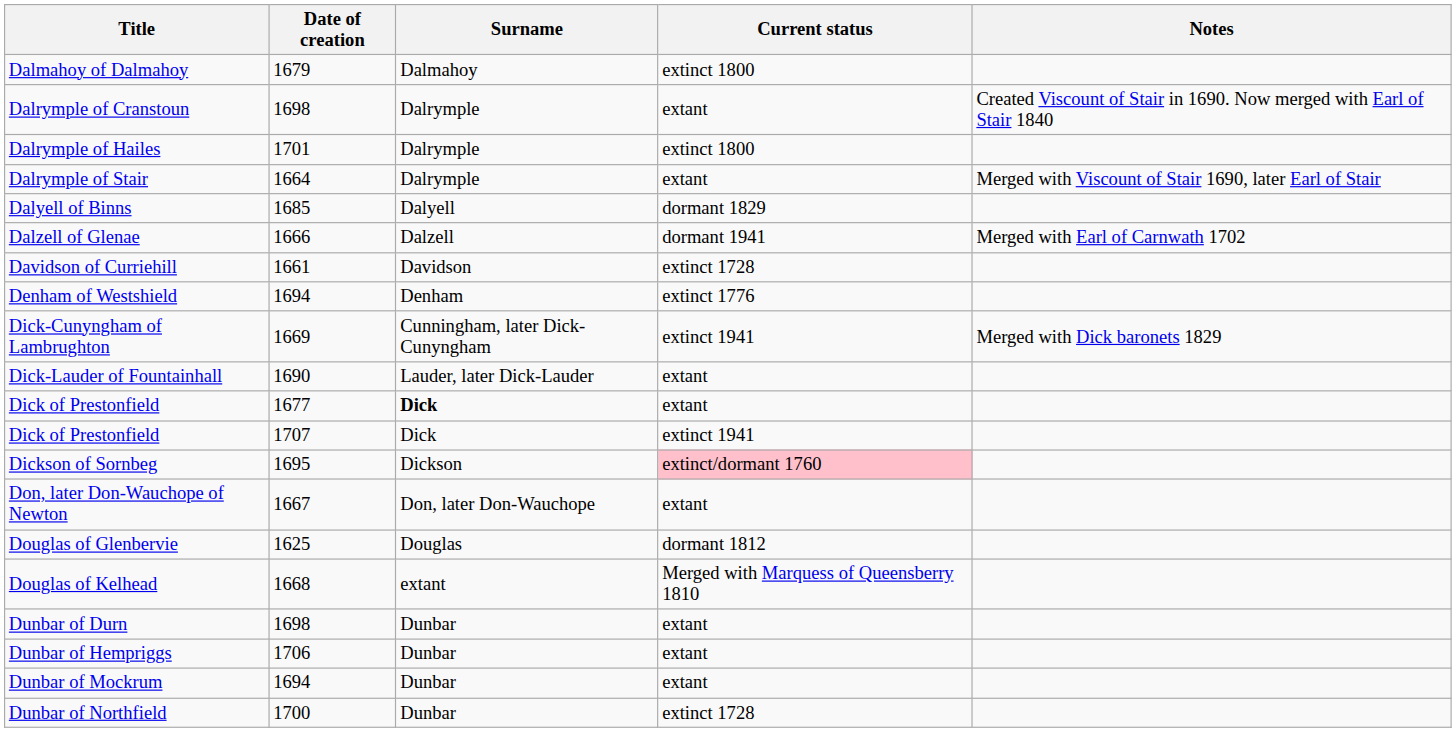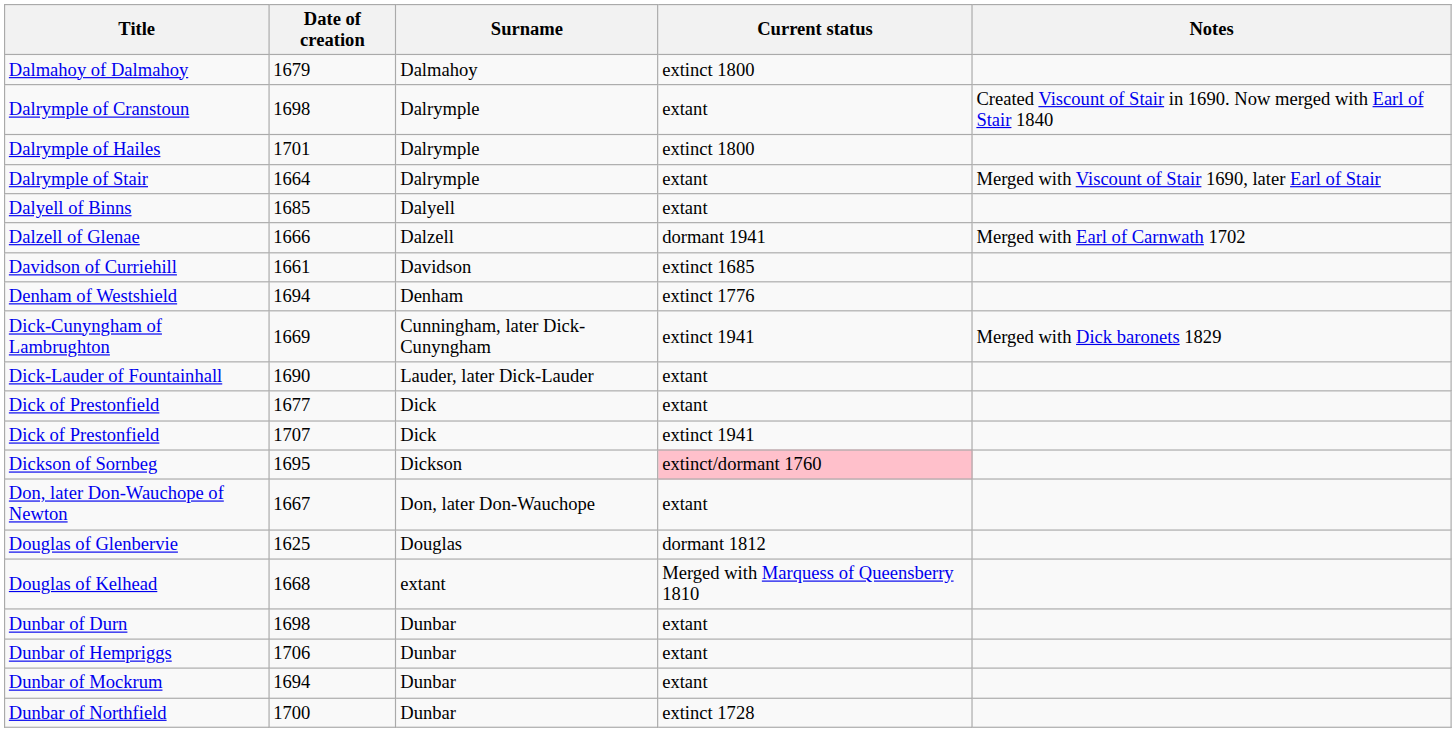 <table class="wikitable">
 <tr>
 <th>Title</th>
 <th>Date of creation</th>
 <th>Surname</th>
 <th>Current status</th>
 <th>Notes</th>
 </tr>
 <tr>
 <td><a href='#'>Dalmahoy of Dalmahoy</a></td>
 <td>1679</td>
 <td>Dalmahoy</td>
 <td>extinct 1800</td>
 <td> </td>
 </tr>
 <tr>
 <td><a href='#'>Dalrymple of Cranstoun</a></td>
 <td>1698</td>
 <td>Dalrymple</td>
 <td>extant</td>
 <td>Created <a href='#'>Viscount of Stair</a> in 1690. Now merged with <a href='#'>Earl of Stair</a> 1840</td>
 </tr>
 <tr>
 <td><a href='#'>Dalrymple of Hailes</a></td>
 <td>1701</td>
 <td>Dalrymple</td>
 <td>extinct 1800</td>
 <td> </td>
 </tr>
 <tr>
 <td><a href='#'>Dalrymple of Stair</a></td>
 <td>1664</td>
 <td>Dalrymple</td>
 <td>extant</td>
 <td>Merged with <a href='#'>Viscount of Stair</a> 1690, later <a href='#'>Earl of Stair</a></td>
 </tr>
 <tr>
 <td><a href='#'>Dalyell of Binns</a></td>
 <td>1685</td>
 <td>Dalyell</td>
-<td>dormant 1829</td>
+<td>extant</td>
 <td> </td>
 </tr>
 <tr>
 <td><a href='#'>Dalzell of Glenae</a></td>
 <td>1666</td>
 <td>Dalzell</td>
 <td>dormant 1941</td>
 <td>Merged with <a href='#'>Earl of Carnwath</a> 1702</td>
 </tr>
 <tr>
 <td><a href='#'>Davidson of Curriehill</a></td>
 <td>1661</td>
 <td>Davidson</td>
-<td>extinct 1728</td>
+<td>extinct 1685</td>
 <td> </td>
 </tr>
 <tr>
 <td><a href='#'>Denham of Westshield</a></td>
 <td>1694</td>
 <td>Denham</td>
 <td>extinct 1776</td>
 <td> </td>
 </tr>
 <tr>
 <td><a href='#'>Dick-Cunyngham of Lambrughton</a></td>
 <td>1669</td>
 <td>Cunningham, later Dick-Cunyngham</td>
 <td>extinct 1941</td>
 <td>Merged with <a href='#'>Dick baronets</a> 1829</td>
 </tr>
 <tr>
 <td><a href='#'>Dick-Lauder of Fountainhall</a></td>
 <td>1690</td>
 <td>Lauder, later Dick-Lauder</td>
 <td>extant</td>
 <td> </td>
 </tr>
 <tr>
 <td><a href='#'>Dick of Prestonfield</a></td>
 <td>1677</td>
-<td><strong>Dick</strong></td>
+<td>Dick</td>
 <td>extant</td>
 <td> </td>
 </tr>
 <tr>
 <td><a href='#'>Dick of Prestonfield</a></td>
 <td>1707</td>
 <td>Dick</td>
 <td>extinct 1941</td>
 <td merged with > </td>
 </tr>
 <tr>
 <td><a href='#'>Dickson of Sornbeg</a></td>
 <td>1695</td>
 <td>Dickson</td>
 <td style="background: pink;">extinct/dormant 1760</td>
 <td> </td>
 </tr>
 <tr>
 <td><a href='#'>Don, later Don-Wauchope of Newton</a></td>
 <td>1667</td>
 <td>Don, later Don-Wauchope</td>
 <td>extant</td>
 <td> </td>
 </tr>
 <tr>
 <td><a href='#'>Douglas of Glenbervie</a></td>
 <td>1625</td>
 <td>Douglas</td>
 <td>dormant 1812</td>
 <td> </td>
 </tr>
 <tr>
 <td><a href='#'>Douglas of Kelhead</a></td>
 <td>1668</td>
 <td>extant</td>
 <td>Merged with <a href='#'>Marquess of Queensberry</a> 1810</td>
 <td> </td>
 </tr>
 <tr>
 <td><a href='#'>Dunbar of Durn</a></td>
 <td>1698</td>
 <td>Dunbar</td>
 <td>extant</td>
 <td> </td>
 </tr>
 <tr>
 <td><a href='#'>Dunbar of Hempriggs</a></td>
 <td>1706</td>
 <td>Dunbar</td>
 <td>extant</td>
 <td> </td>
 </tr>
 <tr>
 <td><a href='#'>Dunbar of Mockrum</a></td>
 <td>1694</td>
 <td>Dunbar</td>
 <td>extant</td>
 <td> </td>
 </tr>
 <tr>
 <td><a href='#'>Dunbar of Northfield</a></td>
 <td>1700</td>
 <td>Dunbar</td>
 <td>extinct 1728</td>
 <td> </td>
 </tr>
 </table>
